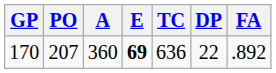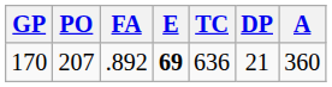 <table class="wikitable">
 <tr>
 <th><a href='#'>GP</a></th>
 <th><a href='#'>PO</a></th>
-<th><a href='#'>A</a></th>
+<th><a href='#'>FA</a></th>
 <th><a href='#'>E</a></th>
 <th><a href='#'>TC</a></th>
 <th><a href='#'>DP</a></th>
-<th><a href='#'>FA</a></th>
+<th><a href='#'>A</a></th>
 </tr>
 <tr align=center>
 <td>170</td>
 <td>207</td>
-<td>360</td>
+<td>.892</td>
 <td><strong>69</strong></td>
 <td>636</td>
-<td>22</td>
-<td>.892</td>
+<td>21</td>
+<td>360</td>
 </tr>
 </table>
